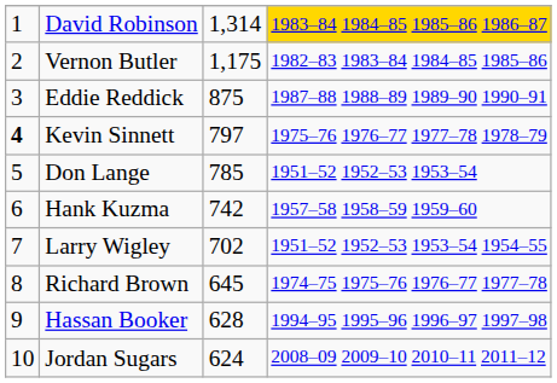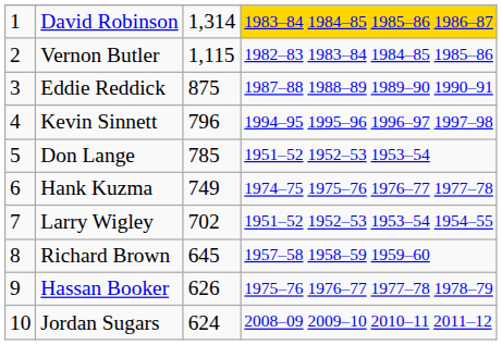 <table class="wikitable">
 <tr>
 </tr>
 <tr>
 <td>1</td>
 <td><a href='#'>David Robinson</a></td>
 <td>1,314</td>
 <td style="background: gold; font-size:80%;"><a href='#'>1983–84</a> <a href='#'>1984–85</a> <a href='#'>1985–86</a> <a href='#'>1986–87</a></td>
 </tr>
 <tr>
 <td>2</td>
 <td>Vernon Butler</td>
-<td>1,175</td>
+<td>1,115</td>
 <td style="font-size:80%;"><a href='#'>1982–83</a> <a href='#'>1983–84</a> <a href='#'>1984–85</a> <a href='#'>1985–86</a></td>
 </tr>
 <tr>
 <td>3</td>
 <td>Eddie Reddick</td>
 <td>875</td>
 <td style="font-size:80%;"><a href='#'>1987–88</a> <a href='#'>1988–89</a> <a href='#'>1989–90</a> <a href='#'>1990–91</a></td>
 </tr>
 <tr>
-<td><strong>4</strong></td>
+<td>4</td>
 <td>Kevin Sinnett</td>
-<td>797</td>
-<td style="font-size:80%;"><a href='#'>1975–76</a> <a href='#'>1976–77</a> <a href='#'>1977–78</a> <a href='#'>1978–79</a></td>
+<td>796</td>
+<td style="font-size:80%;"><a href='#'>1994–95</a> <a href='#'>1995–96</a> <a href='#'>1996–97</a> <a href='#'>1997–98</a></td>
 </tr>
 <tr>
 <td>5</td>
 <td>Don Lange</td>
 <td>785</td>
 <td style="font-size:80%;"><a href='#'>1951–52</a> <a href='#'>1952–53</a> <a href='#'>1953–54</a></td>
 </tr>
 <tr>
 <td>6</td>
 <td>Hank Kuzma</td>
-<td>742</td>
-<td style="font-size:80%;"><a href='#'>1957–58</a> <a href='#'>1958–59</a> <a href='#'>1959–60</a></td>
+<td>749</td>
+<td style="font-size:80%;"><a href='#'>1974–75</a> <a href='#'>1975–76</a> <a href='#'>1976–77</a> <a href='#'>1977–78</a></td>
 </tr>
 <tr>
 <td>7</td>
 <td>Larry Wigley</td>
 <td>702</td>
 <td style="font-size:80%;"><a href='#'>1951–52</a> <a href='#'>1952–53</a> <a href='#'>1953–54</a> <a href='#'>1954–55</a></td>
 </tr>
 <tr>
 <td>8</td>
 <td>Richard Brown</td>
 <td>645</td>
-<td style="font-size:80%;"><a href='#'>1974–75</a> <a href='#'>1975–76</a> <a href='#'>1976–77</a> <a href='#'>1977–78</a></td>
+<td style="font-size:80%;"><a href='#'>1957–58</a> <a href='#'>1958–59</a> <a href='#'>1959–60</a></td>
 </tr>
 <tr>
 <td>9</td>
 <td><a href='#'>Hassan Booker</a></td>
-<td>628</td>
-<td style="font-size:80%;"><a href='#'>1994–95</a> <a href='#'>1995–96</a> <a href='#'>1996–97</a> <a href='#'>1997–98</a></td>
+<td>626</td>
+<td style="font-size:80%;"><a href='#'>1975–76</a> <a href='#'>1976–77</a> <a href='#'>1977–78</a> <a href='#'>1978–79</a></td>
 </tr>
 <tr>
 <td>10</td>
 <td>Jordan Sugars</td>
 <td>624</td>
 <td style="font-size:80%;"><a href='#'>2008–09</a> <a href='#'>2009–10</a> <a href='#'>2010–11</a> <a href='#'>2011–12</a></td>
 </tr>
 </table>
